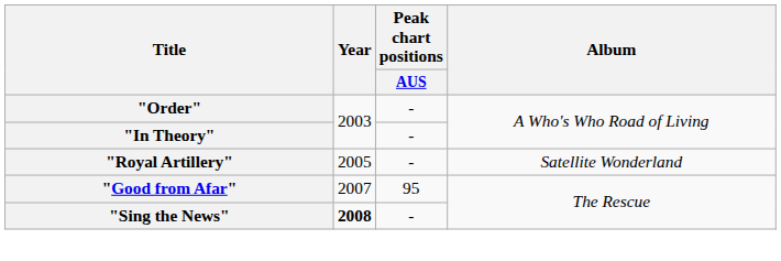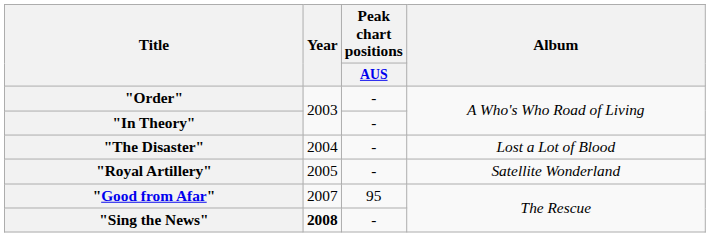 <table class="wikitable plainrowheaders" style="text-align:center;" border="1">
 <tr>
 <th scope="col" rowspan="2" style="width:19em;">Title</th>
 <th scope="col" rowspan="2" style="width:1em;">Year</th>
 <th scope="col" colspan="1">Peak chart positions</th>
 <th scope="col" rowspan="2" style="width:19em;">Album</th>
 </tr>
 <tr>
 <th scope="col" style="width:3em;font-size:90%;"><a href='#'>AUS</a><br></th>
 </tr>
 <tr>
 <th scope="row">"Order"</th>
 <td rowspan="2">2003</td>
 <td>-</td>
 <td rowspan="2"><em>A Who's Who Road of Living</em></td>
 </tr>
 <tr>
 <th scope="row">"In Theory"</th>
 <td>-</td>
 </tr>
 <tr>
+<th scope="row">"The Disaster"</th>
+<td>2004</td>
+<td>-</td>
+<td><em>Lost a Lot of Blood</em></td>
+</tr>
+<tr>
 <th scope="row">"Royal Artillery"</th>
 <td>2005</td>
 <td>-</td>
 <td><em>Satellite Wonderland</em></td>
 </tr>
 <tr>
 <th scope="row">"<a href='#'>Good from Afar</a>"</th>
 <td>2007</td>
 <td>95</td>
 <td rowspan="2"><em>The Rescue</em></td>
 </tr>
 <tr>
 <th scope="row">"Sing the News"</th>
 <td><strong>2008</strong></td>
 <td>-</td>
 </tr>
 </table>
